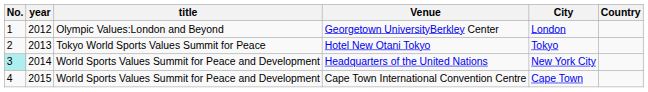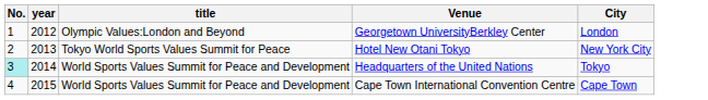 <table class="wikitable sortable">
 <tr>
 <th valign=top>No.</th>
 <th valign=top>year</th>
 <th valign=top>title</th>
 <th valign=top>Venue</th>
 <th valign=top>City</th>
-<th valign=top>Country</th>
 </tr>
 <tr>
 <td>1</td>
 <td>2012</td>
 <td>Olympic Values:London and Beyond</td>
 <td><a href='#'>Georgetown UniversityBerkley</a> Center</td>
 <td><a href='#'>London</a></td>
-<td></td>
 </tr>
 <tr>
 <td>2</td>
 <td>2013</td>
 <td>Tokyo World Sports Values Summit for Peace</td>
 <td><a href='#'>Hotel New Otani Tokyo</a></td>
-<td><a href='#'>Tokyo</a></td>
-<td></td>
+<td><a href='#'>New York City</a></td>
 </tr>
 <tr>
 <td style="background: paleturquoise;">3</td>
 <td>2014</td>
 <td>World Sports Values Summit for Peace and Development</td>
 <td><a href='#'>Headquarters of the United Nations</a></td>
-<td><a href='#'>New York City</a></td>
-<td></td>
+<td><a href='#'>Tokyo</a></td>
 </tr>
 <tr>
 <td>4</td>
 <td>2015</td>
 <td>World Sports Values Summit for Peace and Development</td>
 <td>Cape Town International Convention Centre</td>
 <td><a href='#'>Cape Town</a></td>
-<td></td>
 </tr>
 </table>
